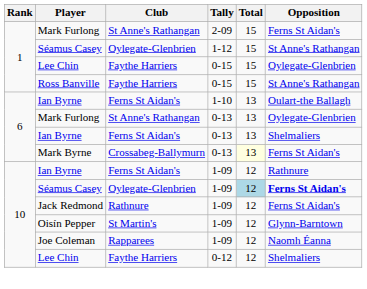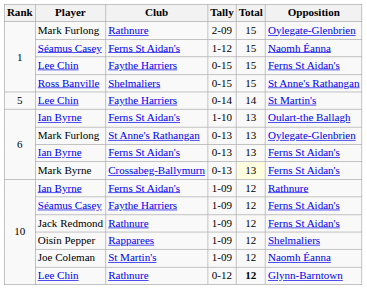 <table class="wikitable">
 <tr>
 <th>Rank</th>
 <th>Player</th>
 <th>Club</th>
 <th>Tally</th>
 <th>Total</th>
 <th>Opposition</th>
 </tr>
 <tr>
 <td rowspan="4" style="text-align:center;">1</td>
 <td>Mark Furlong</td>
-<td><a href='#'>St Anne's Rathangan</a></td>
+<td><a href='#'>Rathnure</a></td>
 <td align=center>2-09</td>
 <td align=center>15</td>
-<td><a href='#'>Ferns St Aidan's</a></td>
+<td><a href='#'>Oylegate-Glenbrien</a></td>
 </tr>
 <tr>
 <td><a href='#'>Séamus Casey</a></td>
-<td><a href='#'>Oylegate-Glenbrien</a></td>
+<td><a href='#'>Ferns St Aidan's</a></td>
 <td align=center>1-12</td>
 <td align=center>15</td>
-<td><a href='#'>St Anne's Rathangan</a></td>
+<td><a href='#'>Naomh Éanna</a></td>
 </tr>
 <tr>
 <td><a href='#'>Lee Chin</a></td>
 <td><a href='#'>Faythe Harriers</a></td>
 <td align=center>0-15</td>
 <td align=center>15</td>
-<td><a href='#'>Oylegate-Glenbrien</a></td>
+<td><a href='#'>Ferns St Aidan's</a></td>
 </tr>
 <tr>
 <td><a href='#'>Ross Banville</a></td>
-<td><a href='#'>Faythe Harriers</a></td>
+<td><a href='#'>Shelmaliers</a></td>
 <td align=center>0-15</td>
 <td align=center>15</td>
 <td><a href='#'>St Anne's Rathangan</a></td>
+</tr>
+<tr>
+<td rowspan="1" style="text-align:center;">5</td>
+<td><a href='#'>Lee Chin</a></td>
+<td><a href='#'>Faythe Harriers</a></td>
+<td align=center>0-14</td>
+<td align=center>14</td>
+<td><a href='#'>St Martin's</a></td>
 </tr>
 <tr>
 <td rowspan="4" style="text-align:center;">6</td>
 <td><a href='#'>Ian Byrne</a></td>
 <td><a href='#'>Ferns St Aidan's</a></td>
 <td align=center>1-10</td>
 <td align=center>13</td>
 <td><a href='#'>Oulart-the Ballagh</a></td>
 </tr>
 <tr>
 <td>Mark Furlong</td>
 <td><a href='#'>St Anne's Rathangan</a></td>
 <td align=center>0-13</td>
 <td align=center>13</td>
 <td><a href='#'>Oylegate-Glenbrien</a></td>
 </tr>
 <tr>
 <td><a href='#'>Ian Byrne</a></td>
 <td><a href='#'>Ferns St Aidan's</a></td>
 <td align=center>0-13</td>
 <td align=center>13</td>
-<td><a href='#'>Shelmaliers</a></td>
+<td><a href='#'>Ferns St Aidan's</a></td>
 </tr>
 <tr>
 <td>Mark Byrne</td>
 <td><a href='#'>Crossabeg-Ballymurn</a></td>
 <td align=center>0-13</td>
 <td align=center style="background: lightyellow;">13</td>
 <td><a href='#'>Ferns St Aidan's</a></td>
 </tr>
 <tr>
 <td rowspan="6" style="text-align:center;">10</td>
 <td><a href='#'>Ian Byrne</a></td>
 <td><a href='#'>Ferns St Aidan's</a></td>
 <td align=center>1-09</td>
 <td align=center>12</td>
 <td><a href='#'>Rathnure</a></td>
 </tr>
 <tr>
 <td><a href='#'>Séamus Casey</a></td>
-<td><a href='#'>Oylegate-Glenbrien</a></td>
+<td><a href='#'>Faythe Harriers</a></td>
 <td align=center>1-09</td>
-<td align=center style="background: lightblue;">12</td>
-<td><strong><a href='#'>Ferns St Aidan's</a></strong></td>
+<td align=center>12</td>
+<td><a href='#'>Ferns St Aidan's</a></td>
 </tr>
 <tr>
 <td>Jack Redmond</td>
 <td><a href='#'>Rathnure</a></td>
 <td align=center>1-09</td>
 <td align=center>12</td>
 <td><a href='#'>Ferns St Aidan's</a></td>
 </tr>
 <tr>
 <td>Oisín Pepper</td>
-<td><a href='#'>St Martin's</a></td>
+<td><a href='#'>Rapparees</a></td>
 <td align=center>1-09</td>
 <td align=center>12</td>
-<td><a href='#'>Glynn-Barntown</a></td>
+<td><a href='#'>Shelmaliers</a></td>
 </tr>
 <tr>
 <td>Joe Coleman</td>
-<td><a href='#'>Rapparees</a></td>
+<td><a href='#'>St Martin's</a></td>
 <td align=center>1-09</td>
 <td align=center>12</td>
 <td><a href='#'>Naomh Éanna</a></td>
 </tr>
 <tr>
 <td><a href='#'>Lee Chin</a></td>
-<td><a href='#'>Faythe Harriers</a></td>
+<td><a href='#'>Rathnure</a></td>
 <td align=center>0-12</td>
-<td align=center>12</td>
-<td><a href='#'>Shelmaliers</a></td>
+<td align=center><strong>12</strong></td>
+<td><a href='#'>Glynn-Barntown</a></td>
 </tr>
 </table>
